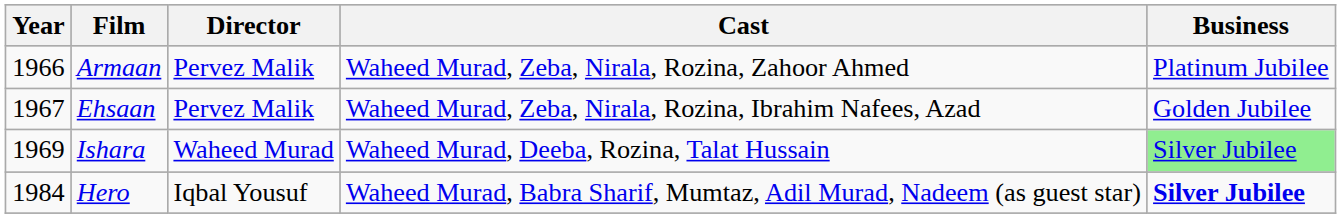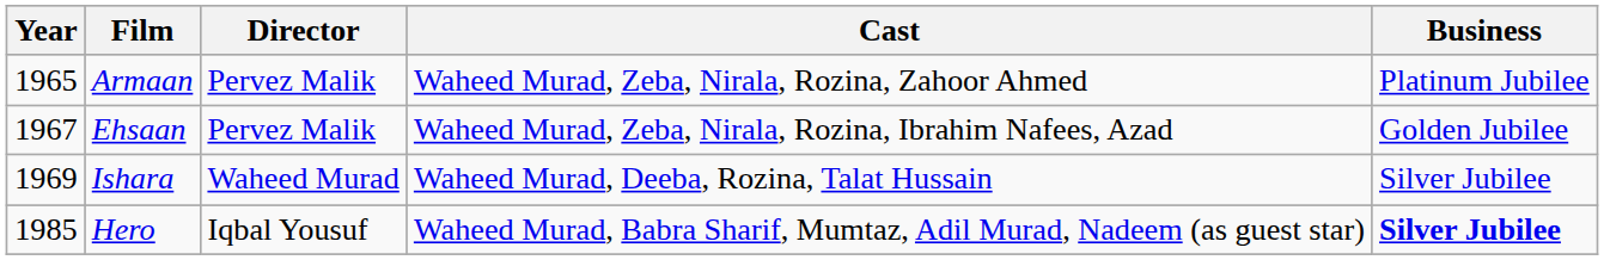 <table class="wikitable sortable" style="margin-left:auto;margin-right:auto">
 <tr>
 <th>Year</th>
 <th>Film</th>
 <th>Director</th>
 <th>Cast</th>
 <th>Business</th>
 </tr>
 <tr>
-<td>1966</td>
+<td>1965</td>
 <td><em><a href='#'>Armaan</a></em></td>
 <td><a href='#'>Pervez Malik</a></td>
 <td><a href='#'>Waheed Murad</a>, <a href='#'>Zeba</a>, <a href='#'>Nirala</a>, Rozina, Zahoor Ahmed</td>
 <td><a href='#'>Platinum Jubilee</a></td>
 </tr>
 <tr>
 <td>1967</td>
 <td><em><a href='#'>Ehsaan</a></em></td>
 <td><a href='#'>Pervez Malik</a></td>
 <td><a href='#'>Waheed Murad</a>, <a href='#'>Zeba</a>, <a href='#'>Nirala</a>, Rozina, Ibrahim Nafees, Azad</td>
 <td><a href='#'>Golden Jubilee</a></td>
 </tr>
 <tr>
 <td>1969</td>
 <td><em><a href='#'>Ishara</a></em></td>
 <td><a href='#'>Waheed Murad</a></td>
 <td><a href='#'>Waheed Murad</a>, <a href='#'>Deeba</a>, Rozina, <a href='#'>Talat Hussain</a></td>
-<td style="background: lightgreen;"><a href='#'>Silver Jubilee</a></td>
+<td><a href='#'>Silver Jubilee</a></td>
 </tr>
 <tr>
-<td>1984</td>
+<td>1985</td>
 <td><em><a href='#'>Hero</a></em></td>
 <td>Iqbal Yousuf</td>
 <td><a href='#'>Waheed Murad</a>, <a href='#'>Babra Sharif</a>, Mumtaz, <a href='#'>Adil Murad</a>, <a href='#'>Nadeem</a> (as guest star)</td>
 <td><strong><a href='#'>Silver Jubilee</a></strong></td>
 </tr>
 </table>
